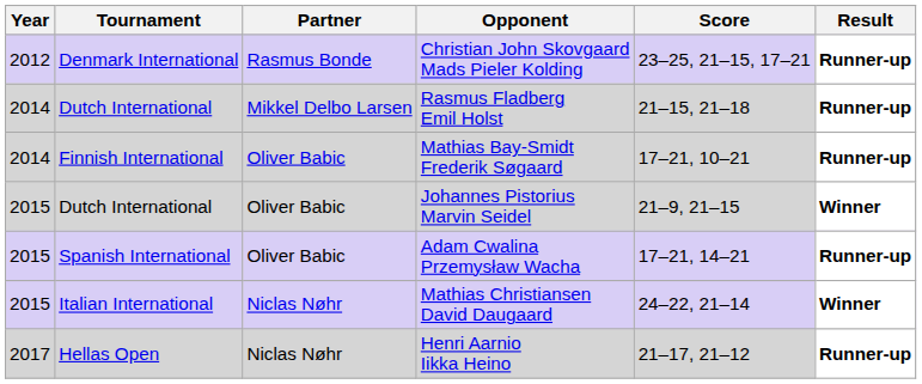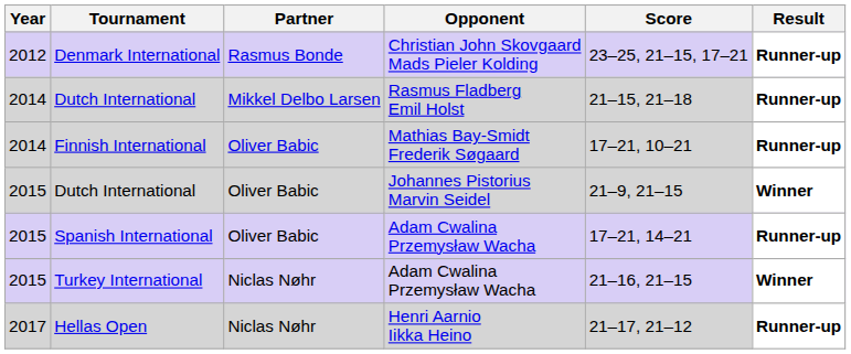 <table class="sortable wikitable" style="font-size: 90%;">
 <tr>
 <th>Year</th>
 <th>Tournament</th>
 <th>Partner</th>
 <th>Opponent</th>
 <th>Score</th>
 <th>Result</th>
 </tr>
 <tr style="background:#D8CEF6">
 <td align="center">2012</td>
 <td align="left"><a href='#'>Denmark International</a></td>
 <td align="left"> <a href='#'>Rasmus Bonde</a></td>
 <td align="left"> <a href='#'>Christian John Skovgaard</a> <br>  <a href='#'>Mads Pieler Kolding</a></td>
 <td align="left">23–25, 21–15, 17–21</td>
 <td style="text-align:left; background:white"> <strong>Runner-up</strong></td>
 </tr>
 <tr style="background:#D5D5D5">
 <td align="center">2014</td>
 <td align="left"><a href='#'>Dutch International</a></td>
 <td align="left"> <a href='#'>Mikkel Delbo Larsen</a></td>
 <td align="left"> <a href='#'>Rasmus Fladberg</a> <br>  <a href='#'>Emil Holst</a></td>
 <td align="left">21–15, 21–18</td>
 <td style="text-align:left; background:white"> <strong>Runner-up</strong></td>
 </tr>
 <tr style="background:#D5D5D5">
 <td align="center">2014</td>
 <td align="left"><a href='#'>Finnish International</a></td>
 <td align="left"> <a href='#'>Oliver Babic</a></td>
 <td align="left"> <a href='#'>Mathias Bay-Smidt</a> <br>  <a href='#'>Frederik Søgaard</a></td>
 <td align="left">17–21, 10–21</td>
 <td style="text-align:left; background:white"> <strong>Runner-up</strong></td>
 </tr>
 <tr style="background:#D5D5D5">
 <td align="center">2015</td>
 <td align="left">Dutch International</td>
 <td align="left"> Oliver Babic</td>
 <td align="left"> <a href='#'>Johannes Pistorius</a> <br>  <a href='#'>Marvin Seidel</a></td>
 <td align="left">21–9, 21–15</td>
 <td style="text-align:left; background:white"> <strong>Winner</strong></td>
 </tr>
 <tr style="background:#D8CEF6">
 <td align="center">2015</td>
 <td align="left"><a href='#'>Spanish International</a></td>
 <td align="left"> Oliver Babic</td>
 <td align="left"> <a href='#'>Adam Cwalina</a> <br>  <a href='#'>Przemysław Wacha</a></td>
 <td align="left">17–21, 14–21</td>
 <td style="text-align:left; background:white"> <strong>Runner-up</strong></td>
 </tr>
 <tr style="background:#D8CEF6">
 <td align="center">2015</td>
-<td align="left"><a href='#'>Italian International</a></td>
-<td align="left"> <a href='#'>Niclas Nøhr</a></td>
-<td align="left"> <a href='#'>Mathias Christiansen</a> <br>  <a href='#'>David Daugaard</a></td>
-<td align="left">24–22, 21–14</td>
+<td align="left"><a href='#'>Turkey International</a></td>
+<td align="left"> Niclas Nøhr</td>
+<td align="left"> Adam Cwalina <br>  Przemysław Wacha</td>
+<td align="left">21–16, 21–15</td>
 <td style="text-align:left; background:white"> <strong>Winner</strong></td>
 </tr>
 <tr style="background:#D5D5D5">
 <td align="center">2017</td>
 <td align="left"><a href='#'>Hellas Open</a></td>
 <td align="left"> Niclas Nøhr</td>
 <td align="left"> <a href='#'>Henri Aarnio</a> <br>  <a href='#'>Iikka Heino</a></td>
 <td align="left">21–17, 21–12</td>
 <td style="text-align:left; background:white"> <strong>Runner-up</strong></td>
 </tr>
 </table>
